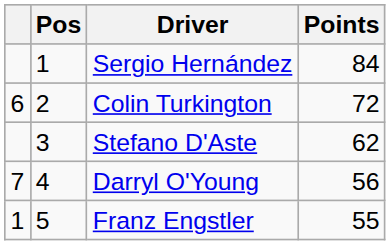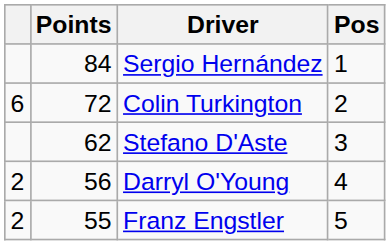 <table class="wikitable" style="font-size: 95%;">
 <tr>
 <th></th>
+<th>Points</th>
+<th>Driver</th>
 <th>Pos</th>
-<th>Driver</th>
-<th>Points</th>
 </tr>
 <tr>
 <td align="left"></td>
+<td align="right">84</td>
+<td> <a href='#'>Sergio Hernández</a></td>
 <td>1</td>
-<td> <a href='#'>Sergio Hernández</a></td>
-<td align="right">84</td>
 </tr>
 <tr>
 <td align="left"> 6</td>
+<td align="right">72</td>
+<td> <a href='#'>Colin Turkington</a></td>
 <td>2</td>
-<td> <a href='#'>Colin Turkington</a></td>
-<td align="right">72</td>
 </tr>
 <tr>
 <td align="left"></td>
+<td align="right">62</td>
+<td> <a href='#'>Stefano D'Aste</a></td>
 <td>3</td>
-<td> <a href='#'>Stefano D'Aste</a></td>
-<td align="right">62</td>
 </tr>
 <tr>
-<td align="left"> 7</td>
+<td align="left"> 2</td>
+<td align="right">56</td>
+<td> <a href='#'>Darryl O'Young</a></td>
 <td>4</td>
-<td> <a href='#'>Darryl O'Young</a></td>
-<td align="right">56</td>
 </tr>
 <tr>
-<td align="left"> 1</td>
+<td align="left"> 2</td>
+<td align="right">55</td>
+<td> <a href='#'>Franz Engstler</a></td>
 <td>5</td>
-<td> <a href='#'>Franz Engstler</a></td>
-<td align="right">55</td>
 </tr>
 </table>
